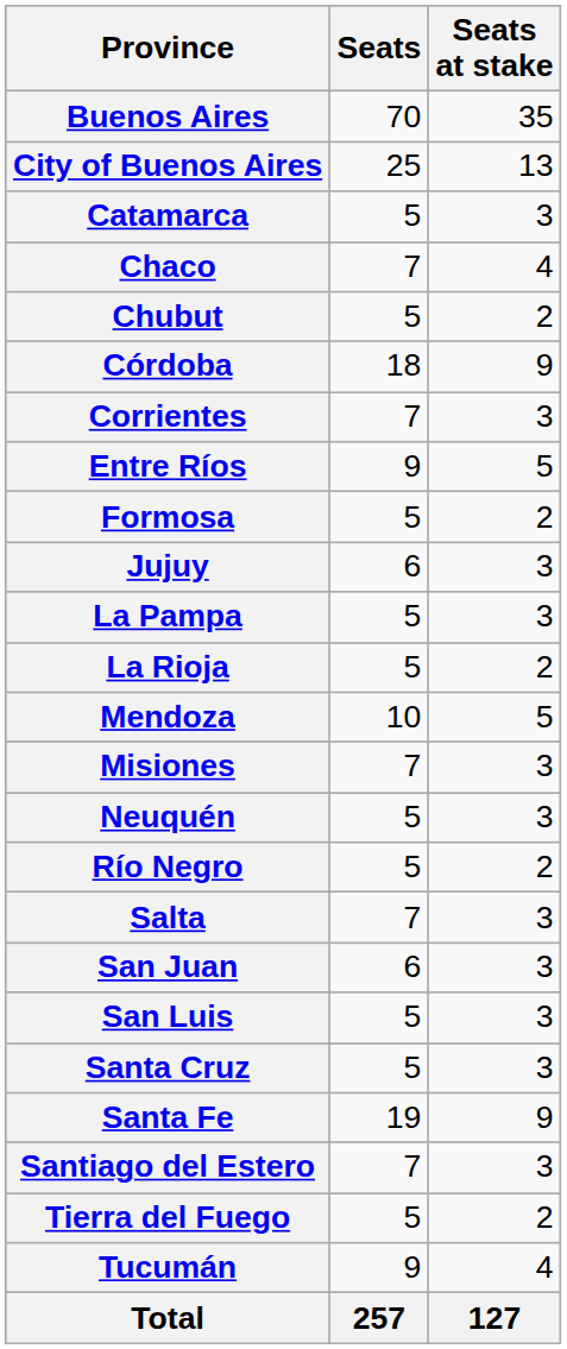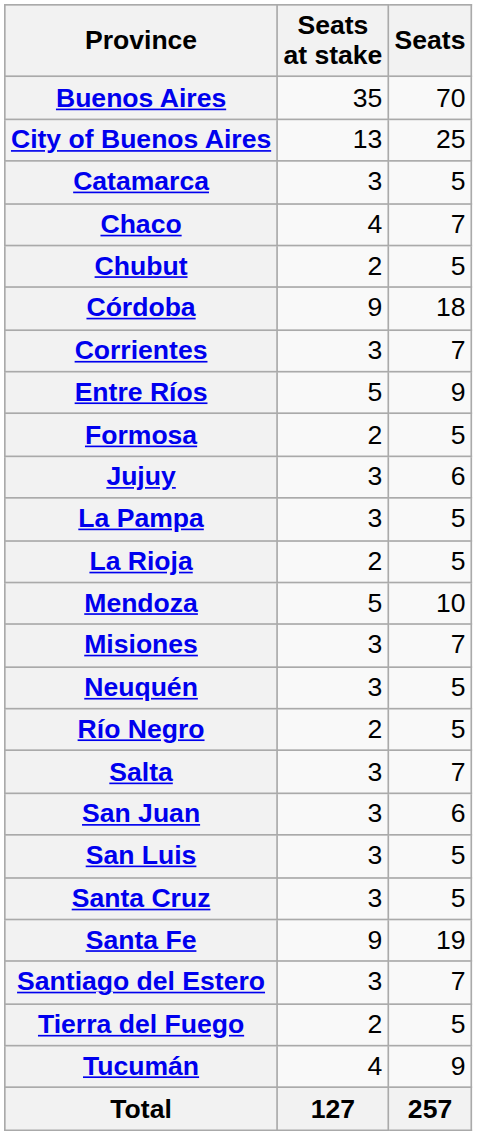 <table class="wikitable sortable" style="text-align:right">
 <tr>
 <th>Province</th>
+<th>Seats<br>at stake</th>
 <th>Seats</th>
-<th>Seats<br>at stake</th>
 </tr>
 <tr>
 <th><a href='#'>Buenos Aires</a></th>
+<td>35</td>
 <td>70</td>
-<td>35</td>
 </tr>
 <tr>
 <th><a href='#'>City of Buenos Aires</a></th>
+<td>13</td>
 <td>25</td>
-<td>13</td>
 </tr>
 <tr>
 <th><a href='#'>Catamarca</a></th>
+<td>3</td>
 <td>5</td>
-<td>3</td>
 </tr>
 <tr>
 <th><a href='#'>Chaco</a></th>
+<td>4</td>
 <td>7</td>
-<td>4</td>
 </tr>
 <tr>
 <th><a href='#'>Chubut</a></th>
+<td>2</td>
 <td>5</td>
-<td>2</td>
 </tr>
 <tr>
 <th><a href='#'>Córdoba</a></th>
+<td>9</td>
 <td>18</td>
+</tr>
+<tr>
+<th><a href='#'>Corrientes</a></th>
+<td>3</td>
+<td>7</td>
+</tr>
+<tr>
+<th><a href='#'>Entre Ríos</a></th>
+<td>5</td>
 <td>9</td>
 </tr>
 <tr>
-<th><a href='#'>Corrientes</a></th>
-<td>7</td>
-<td>3</td>
-</tr>
-<tr>
-<th><a href='#'>Entre Ríos</a></th>
-<td>9</td>
+<th><a href='#'>Formosa</a></th>
+<td>2</td>
 <td>5</td>
 </tr>
 <tr>
-<th><a href='#'>Formosa</a></th>
-<td>5</td>
-<td>2</td>
-</tr>
-<tr>
 <th><a href='#'>Jujuy</a></th>
+<td>3</td>
 <td>6</td>
-<td>3</td>
 </tr>
 <tr>
 <th><a href='#'>La Pampa</a></th>
+<td>3</td>
 <td>5</td>
-<td>3</td>
 </tr>
 <tr>
 <th><a href='#'>La Rioja</a></th>
+<td>2</td>
 <td>5</td>
-<td>2</td>
 </tr>
 <tr>
 <th><a href='#'>Mendoza</a></th>
+<td>5</td>
 <td>10</td>
+</tr>
+<tr>
+<th><a href='#'>Misiones</a></th>
+<td>3</td>
+<td>7</td>
+</tr>
+<tr>
+<th><a href='#'>Neuquén</a></th>
+<td>3</td>
 <td>5</td>
 </tr>
 <tr>
-<th><a href='#'>Misiones</a></th>
-<td>7</td>
-<td>3</td>
-</tr>
-<tr>
-<th><a href='#'>Neuquén</a></th>
+<th><a href='#'>Río Negro</a></th>
+<td>2</td>
 <td>5</td>
-<td>3</td>
-</tr>
-<tr>
-<th><a href='#'>Río Negro</a></th>
-<td>5</td>
-<td>2</td>
 </tr>
 <tr>
 <th><a href='#'>Salta</a></th>
+<td>3</td>
 <td>7</td>
-<td>3</td>
 </tr>
 <tr>
 <th><a href='#'>San Juan</a></th>
+<td>3</td>
 <td>6</td>
-<td>3</td>
 </tr>
 <tr>
 <th><a href='#'>San Luis</a></th>
+<td>3</td>
 <td>5</td>
-<td>3</td>
 </tr>
 <tr>
 <th><a href='#'>Santa Cruz</a></th>
+<td>3</td>
 <td>5</td>
-<td>3</td>
 </tr>
 <tr>
 <th><a href='#'>Santa Fe</a></th>
+<td>9</td>
 <td>19</td>
+</tr>
+<tr>
+<th><a href='#'>Santiago del Estero</a></th>
+<td>3</td>
+<td>7</td>
+</tr>
+<tr>
+<th><a href='#'>Tierra del Fuego</a></th>
+<td>2</td>
+<td>5</td>
+</tr>
+<tr>
+<th><a href='#'>Tucumán</a></th>
+<td>4</td>
 <td>9</td>
 </tr>
 <tr>
-<th><a href='#'>Santiago del Estero</a></th>
-<td>7</td>
-<td>3</td>
-</tr>
-<tr>
-<th><a href='#'>Tierra del Fuego</a></th>
-<td>5</td>
-<td>2</td>
-</tr>
-<tr>
-<th><a href='#'>Tucumán</a></th>
-<td>9</td>
-<td>4</td>
-</tr>
-<tr>
 <th>Total</th>
+<th>127</th>
 <th>257</th>
-<th>127</th>
 </tr>
 </table>
